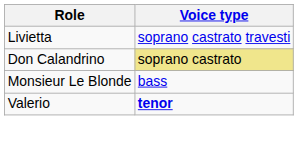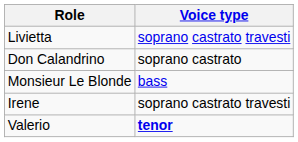 <table class="wikitable">
 <tr>
 <th>Role</th>
 <th><a href='#'>Voice type</a></th>
 </tr>
 <tr>
 <td>Livietta</td>
 <td><a href='#'>soprano</a> <a href='#'>castrato</a> <a href='#'>travesti</a></td>
 </tr>
 <tr>
 <td>Don Calandrino</td>
-<td style="background: khaki;">soprano castrato</td>
+<td>soprano castrato</td>
 </tr>
 <tr>
 <td>Monsieur Le Blonde</td>
 <td><a href='#'>bass</a></td>
 </tr>
 <tr>
+<td>Irene</td>
+<td>soprano castrato travesti</td>
+</tr>
+<tr>
 <td>Valerio</td>
 <td><strong><a href='#'>tenor</a></strong></td>
 </tr>
 </table>
